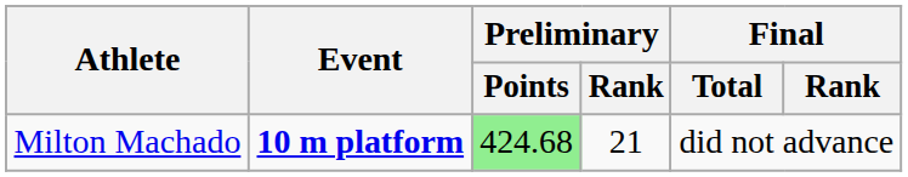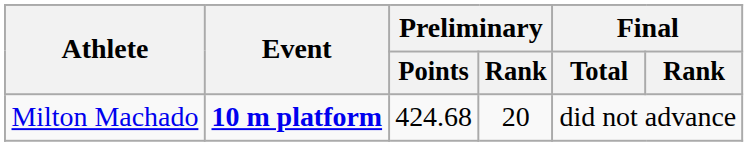 <table class="wikitable" style="font-size:90%">
 <tr>
 <th rowspan="2">Athlete</th>
 <th rowspan="2">Event</th>
 <th colspan=2>Preliminary</th>
 <th colspan=2>Final</th>
 </tr>
 <tr style="font-size:95%">
 <th>Points</th>
 <th>Rank</th>
 <th>Total</th>
 <th>Rank</th>
 </tr>
 <tr align=center>
 <td rowspan=1><a href='#'>Milton Machado</a></td>
 <td><strong><a href='#'>10 m platform</a></strong></td>
-<td style="background: lightgreen; text-align:center;">424.68</td>
-<td style="text-align:center;">21</td>
+<td style="text-align:center;">424.68</td>
+<td style="text-align:center;">20</td>
 <td style="text-align:center;" colspan=2>did not advance</td>
 </tr>
 </table>
